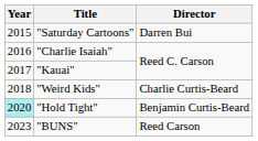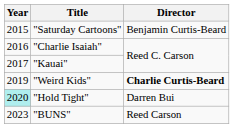 <table class="wikitable">
 <tr>
 <th>Year</th>
 <th>Title</th>
 <th>Director</th>
 </tr>
 <tr>
 <td>2015</td>
 <td>"Saturday Cartoons"</td>
-<td>Darren Bui</td>
+<td>Benjamin Curtis-Beard</td>
 </tr>
 <tr>
 <td>2016</td>
 <td>"Charlie Isaiah"</td>
 <td rowspan="2">Reed C. Carson</td>
 </tr>
 <tr>
 <td>2017</td>
 <td>"Kauai"</td>
 </tr>
 <tr>
-<td>2018</td>
+<td>2019</td>
 <td>"Weird Kids"</td>
-<td>Charlie Curtis-Beard</td>
+<td><strong>Charlie Curtis-Beard</strong></td>
 </tr>
 <tr>
 <td style="background: paleturquoise;">2020</td>
 <td>"Hold Tight"</td>
-<td>Benjamin Curtis-Beard</td>
+<td>Darren Bui</td>
 </tr>
 <tr>
 <td>2023</td>
 <td>"BUNS"</td>
 <td>Reed Carson</td>
 </tr>
 </table>
